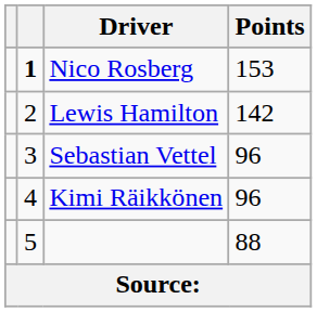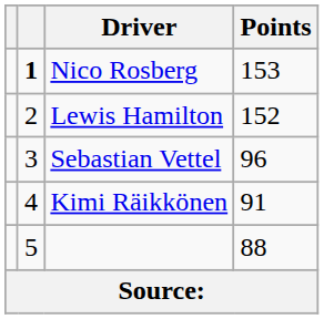 <table class="wikitable" style="font-size: 85%;">
 <tr>
 <th></th>
 <th></th>
 <th>Driver</th>
 <th>Points</th>
 </tr>
 <tr>
 <td align="left"></td>
 <td align="center"><strong>1</strong></td>
 <td> <a href='#'>Nico Rosberg</a></td>
 <td align="left">153</td>
 </tr>
 <tr>
 <td align="left"></td>
 <td align="center">2</td>
 <td> <a href='#'>Lewis Hamilton</a></td>
-<td align="left">142</td>
+<td align="left">152</td>
 </tr>
 <tr>
 <td align="left"></td>
 <td align="center">3</td>
 <td> <a href='#'>Sebastian Vettel</a></td>
 <td align="left">96</td>
 </tr>
 <tr>
 <td align="left"></td>
 <td align="center">4</td>
 <td> <a href='#'>Kimi Räikkönen</a></td>
-<td align="left">96</td>
+<td align="left">91</td>
 </tr>
 <tr>
 <td align="left"></td>
 <td align="center">5</td>
 <td></td>
 <td align="left">88</td>
 </tr>
 <tr>
 <th colspan=4>Source:</th>
 </tr>
 </table>
